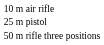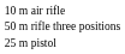 <table>
 <tr>
 <td>10 m air rifle<br></td>
+<td></td>
+<td></td>
+<td></td>
+</tr>
+<tr>
+<td>50 m rifle three positions<br></td>
 <td></td>
 <td></td>
 <td></td>
 </tr>
 <tr>
 <td>25 m pistol<br></td>
 <td></td>
 <td></td>
 <td></td>
 </tr>
-<tr>
-<td>50 m rifle three positions<br></td>
-<td></td>
-<td></td>
-<td></td>
-</tr>
 </table>
